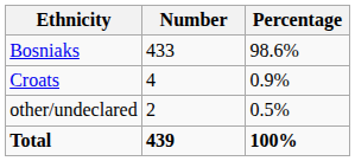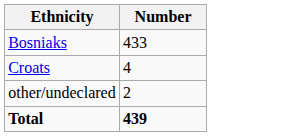 <table class="wikitable">
 <tr>
 <th width="100px">Ethnicity</th>
 <th width="80px">Number</th>
-<th width="80px">Percentage</th>
 </tr>
 <tr>
 <td><a href='#'>Bosniaks</a></td>
 <td>433</td>
-<td>98.6%</td>
 </tr>
 <tr>
 <td><a href='#'>Croats</a></td>
 <td>4</td>
-<td>0.9%</td>
 </tr>
 <tr>
 <td>other/undeclared</td>
 <td>2</td>
-<td>0.5%</td>
 </tr>
 <tr>
 <td><strong>Total</strong></td>
 <td><strong>439</strong></td>
-<td><strong>100%</strong></td>
 </tr>
 </table>
